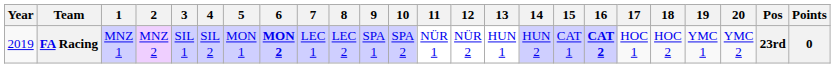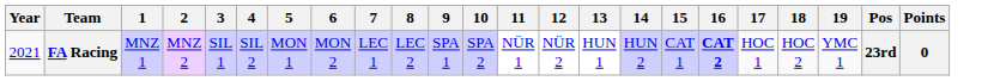 <table class="wikitable" style="text-align:center; font-size:85%">
 <tr>
 <th>Year</th>
 <th>Team</th>
 <th>1</th>
 <th>2</th>
 <th>3</th>
 <th>4</th>
 <th>5</th>
 <th>6</th>
 <th>7</th>
 <th>8</th>
 <th>9</th>
 <th>10</th>
 <th>11</th>
 <th>12</th>
 <th>13</th>
 <th>14</th>
 <th>15</th>
 <th>16</th>
 <th>17</th>
 <th>18</th>
 <th>19</th>
-<th>20</th>
 <th>Pos</th>
 <th>Points</th>
 </tr>
 <tr>
-<td><a href='#'>2019</a></td>
+<td><a href='#'>2021</a></td>
 <th nowrap><a href='#'>FA</a> Racing</th>
 <td style="background:#CFCFFF;"><a href='#'>MNZ<br>1</a><br></td>
 <td style="background:#EFCFFF;"><a href='#'>MNZ<br>2</a><br></td>
 <td style="background:#CFCFFF;"><a href='#'>SIL<br>1</a><br></td>
 <td style="background:#CFCFFF;"><a href='#'>SIL<br>2</a><br></td>
 <td style="background:#CFCFFF;"><a href='#'>MON<br>1</a><br></td>
-<td style="background:#CFCFFF;"><strong><a href='#'>MON<br>2</a><br></strong></td>
+<td style="background:#CFCFFF;"><a href='#'>MON<br>2</a><br></td>
 <td style="background:#CFCFFF;"><a href='#'>LEC<br>1</a><br></td>
 <td style="background:#CFCFFF;"><a href='#'>LEC<br>2</a><br></td>
 <td style="background:#CFCFFF;"><a href='#'>SPA<br>1</a><br></td>
 <td style="background:#CFCFFF;"><a href='#'>SPA<br>2</a><br></td>
 <td style="background:#FFFFFF;"><a href='#'>NÜR<br>1</a><br></td>
 <td style="background:#FFFFFF;"><a href='#'>NÜR<br>2</a><br></td>
 <td style="background:#FFFFFF;"><a href='#'>HUN<br>1</a><br></td>
 <td style="background:#CFCFFF;"><a href='#'>HUN<br>2</a><br></td>
 <td style="background:#CFCFFF;"><a href='#'>CAT<br>1</a><br></td>
 <td style="background:#CFCFFF;"><strong><a href='#'>CAT<br>2</a><br></strong></td>
 <td style="background:#;"><a href='#'>HOC<br>1</a></td>
 <td style="background:#;"><a href='#'>HOC<br>2</a></td>
 <td style="background:#;"><a href='#'>YMC<br>1</a></td>
-<td style="background:#;"><a href='#'>YMC<br>2</a></td>
 <th>23rd</th>
 <th>0</th>
 </tr>
 </table>
